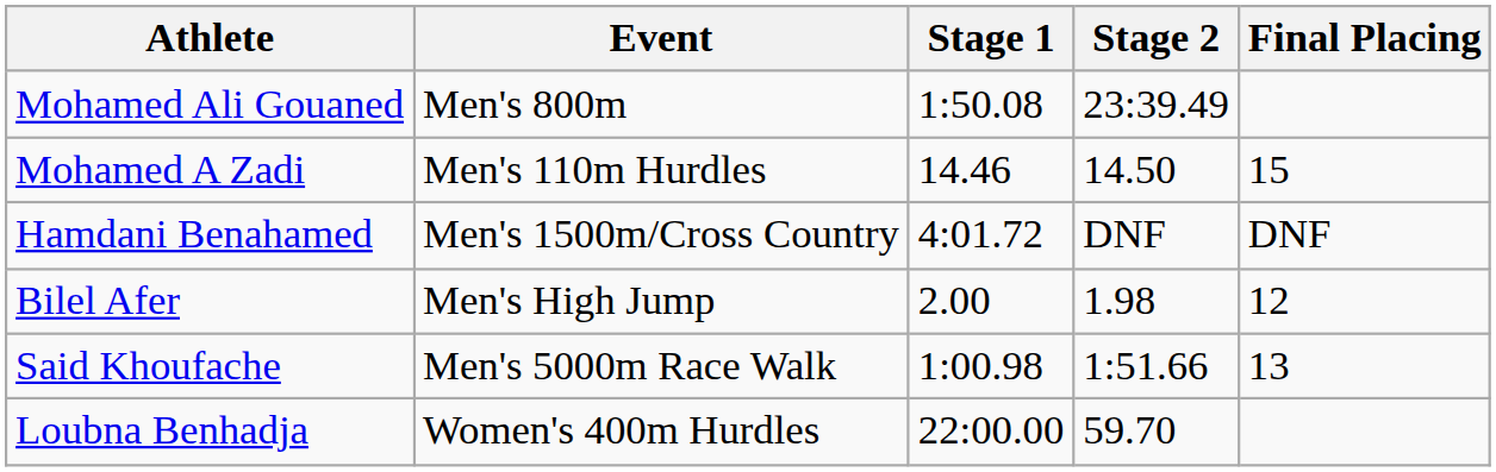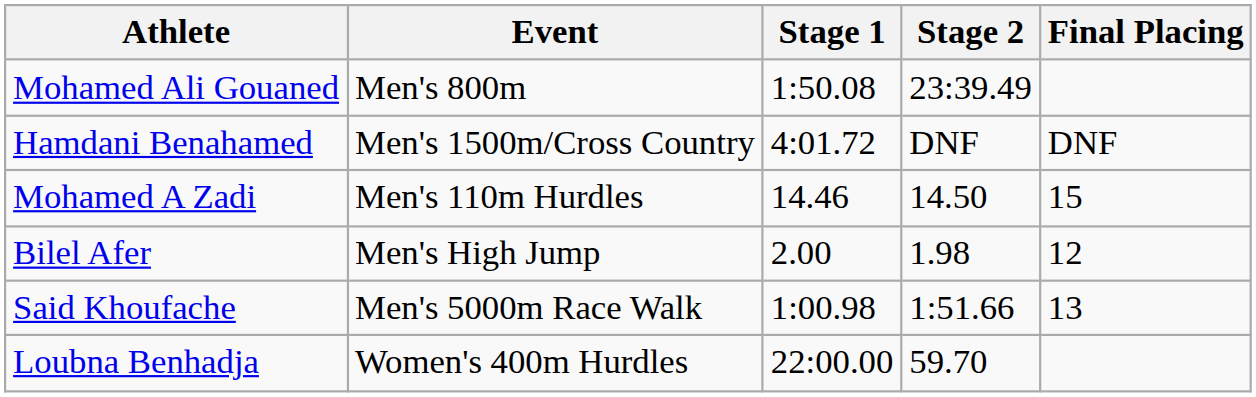 <table class="wikitable">
 <tr>
 <th>Athlete</th>
 <th>Event</th>
 <th>Stage 1</th>
 <th>Stage 2</th>
 <th>Final Placing</th>
 </tr>
 <tr>
 <td><a href='#'>Mohamed Ali Gouaned</a></td>
 <td>Men's 800m</td>
 <td>1:50.08</td>
 <td>23:39.49</td>
 <td></td>
 </tr>
 <tr>
+<td><a href='#'>Hamdani Benahamed</a></td>
+<td>Men's 1500m/Cross Country</td>
+<td>4:01.72</td>
+<td>DNF</td>
+<td>DNF</td>
+</tr>
+<tr>
 <td><a href='#'>Mohamed A Zadi</a></td>
 <td>Men's 110m Hurdles</td>
 <td>14.46</td>
 <td>14.50</td>
 <td>15</td>
-</tr>
-<tr>
-<td><a href='#'>Hamdani Benahamed</a></td>
-<td>Men's 1500m/Cross Country</td>
-<td>4:01.72</td>
-<td>DNF</td>
-<td>DNF</td>
 </tr>
 <tr>
 <td><a href='#'>Bilel Afer</a></td>
 <td>Men's High Jump</td>
 <td>2.00</td>
 <td>1.98</td>
 <td>12</td>
 </tr>
 <tr>
 <td><a href='#'>Said Khoufache</a></td>
 <td>Men's 5000m Race Walk</td>
 <td>1:00.98</td>
 <td>1:51.66</td>
 <td>13</td>
 </tr>
 <tr>
 <td><a href='#'>Loubna Benhadja</a></td>
 <td>Women's 400m Hurdles</td>
 <td>22:00.00</td>
 <td>59.70</td>
 <td></td>
 </tr>
 </table>
